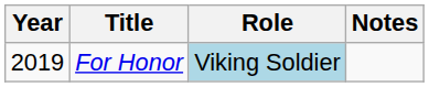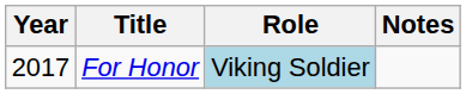 <table class="wikitable sortable">
 <tr>
 <th>Year</th>
 <th>Title</th>
 <th>Role</th>
 <th>Notes</th>
 </tr>
 <tr>
-<td>2019</td>
+<td>2017</td>
 <td><em><a href='#'>For Honor</a></em></td>
 <td style="background: lightblue;">Viking Soldier</td>
 <td></td>
 </tr>
 </table>
